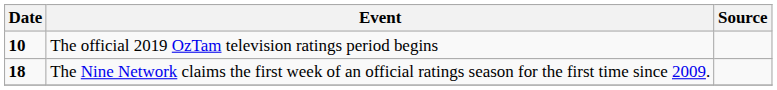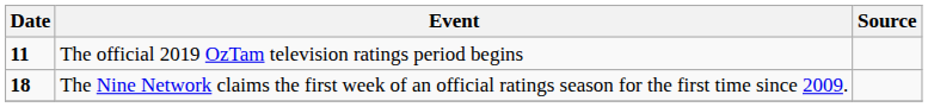 <table class="wikitable">
 <tr>
 <th>Date</th>
 <th>Event</th>
 <th>Source</th>
 </tr>
 <tr>
-<td><strong>10</strong></td>
+<td><strong>11</strong></td>
 <td>The official 2019 <a href='#'>OzTam</a> television ratings period begins</td>
 <td></td>
 </tr>
 <tr>
 <td><strong>18</strong></td>
 <td>The <a href='#'>Nine Network</a> claims the first week of an official ratings season for the first time since <a href='#'>2009</a>.</td>
 <td></td>
 </tr>
 <tr>
 </tr>
 </table>
